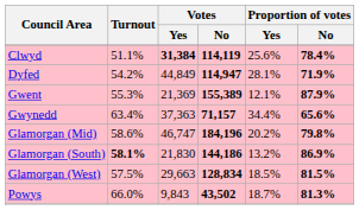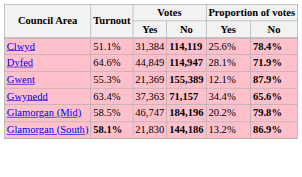 <table class="wikitable sortable">
 <tr>
 <th rowspan=2>Council Area</th>
 <th rowspan=2>Turnout</th>
 <th colspan=2>Votes</th>
 <th colspan=2>Proportion of votes</th>
 </tr>
 <tr>
 <th>Yes</th>
 <th>No</th>
 <th>Yes</th>
 <th>No</th>
 </tr>
 <tr>
 </tr>
 <tr bgcolor=pink>
 <td align=left><a href='#'>Clwyd</a></td>
 <td>51.1%</td>
-<td><strong>31,384</strong></td>
+<td>31,384</td>
 <td><strong>114,119</strong></td>
 <td>25.6%</td>
 <td><strong>78.4%</strong></td>
 </tr>
 <tr bgcolor=pink>
 <td align=left><a href='#'>Dyfed</a></td>
-<td>54.2%</td>
+<td>64.6%</td>
 <td>44,849</td>
 <td><strong>114,947</strong></td>
 <td>28.1%</td>
 <td><strong>71.9%</strong></td>
 </tr>
 <tr bgcolor=pink>
 <td align=left><a href='#'>Gwent</a></td>
 <td>55.3%</td>
 <td>21,369</td>
 <td><strong>155,389</strong></td>
 <td>12.1%</td>
 <td><strong>87.9%</strong></td>
 </tr>
 <tr bgcolor=pink>
 <td align=left><a href='#'>Gwynedd</a></td>
 <td>63.4%</td>
 <td>37,363</td>
 <td><strong>71,157</strong></td>
 <td>34.4%</td>
 <td><strong>65.6%</strong></td>
 </tr>
 <tr bgcolor=pink>
 <td align=left><a href='#'>Glamorgan (Mid)</a></td>
-<td>58.6%</td>
+<td>58.5%</td>
 <td>46,747</td>
 <td><strong>184,196</strong></td>
 <td>20.2%</td>
 <td><strong>79.8%</strong></td>
 </tr>
 <tr bgcolor=pink>
 <td align=left><a href='#'>Glamorgan (South)</a></td>
 <td><strong>58.1%</strong></td>
 <td>21,830</td>
 <td><strong>144,186</strong></td>
 <td>13.2%</td>
 <td><strong>86.9%</strong></td>
 </tr>
 <tr bgcolor=pink>
-<td align=left><a href='#'>Glamorgan (West)</a></td>
-<td>57.5%</td>
-<td>29,663</td>
-<td><strong>128,834</strong></td>
-<td>18.5%</td>
-<td><strong>81.5%</strong></td>
-</tr>
-<tr bgcolor=pink>
-<td align=left><a href='#'>Powys</a></td>
-<td>66.0%</td>
-<td>9,843</td>
-<td><strong>43,502</strong></td>
-<td>18.7%</td>
-<td><strong>81.3%</strong></td>
-</tr>
-<tr bgcolor=pink>
 </tr>
 </table>
